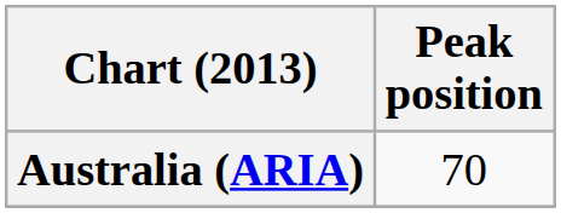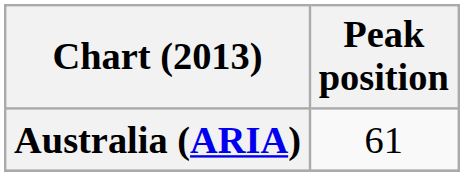 <table class="wikitable sortable plainrowheaders">
 <tr>
 <th>Chart (2013)</th>
 <th>Peak<br>position</th>
 </tr>
 <tr>
 <th scope="row">Australia (<a href='#'>ARIA</a>)</th>
-<td style="text-align:center;">70</td>
+<td style="text-align:center;">61</td>
 </tr>
 <tr>
 </tr>
 <tr>
 </tr>
 <tr>
 </tr>
 <tr>
 </tr>
 </table>
